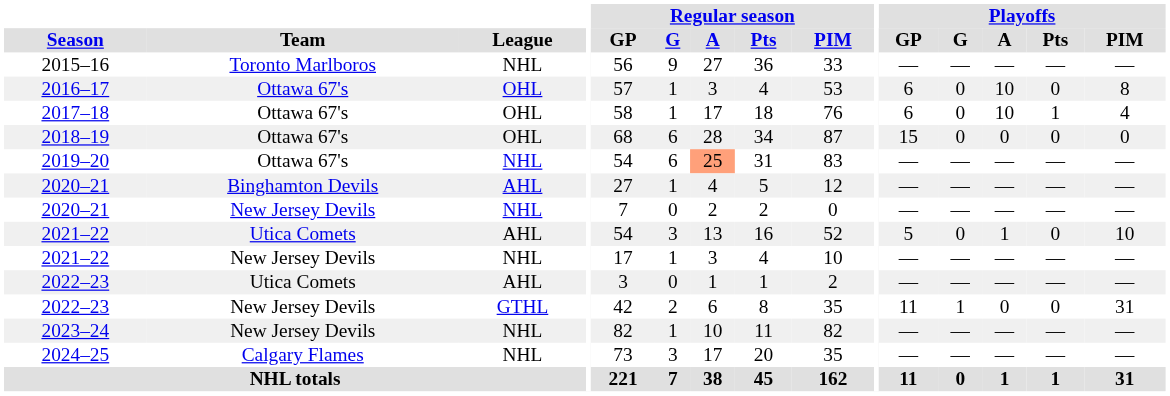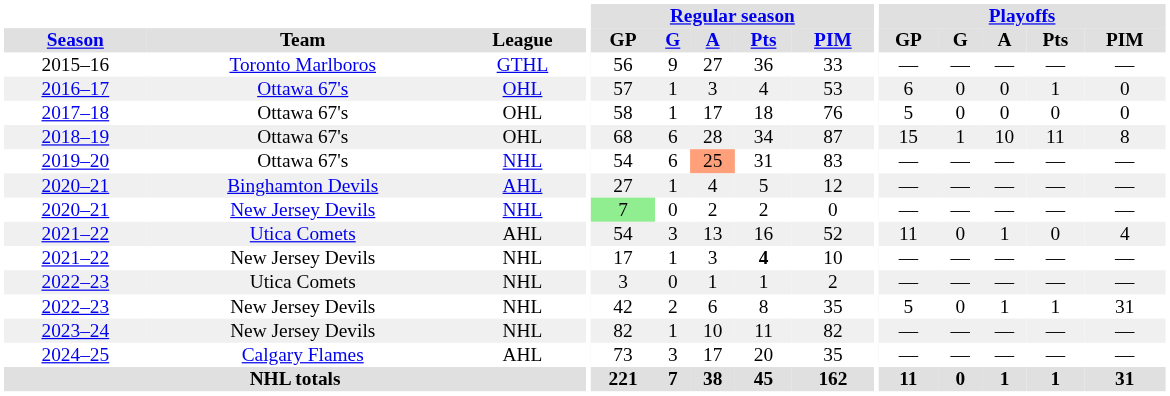 <table border="0" cellpadding="1" cellspacing="0" style="text-align:center; width:60em;">
 <tr bgcolor="#e0e0e0">
 <th colspan="3" bgcolor="#ffffff"></th>
 <th rowspan="98" bgcolor="#ffffff"></th>
 <th colspan="5"><a href='#'>Regular season</a></th>
 <th rowspan="98" bgcolor="#ffffff"></th>
 <th colspan="5"><a href='#'>Playoffs</a></th>
 </tr>
 <tr bgcolor="#e0e0e0">
 <th><a href='#'>Season</a></th>
 <th>Team</th>
 <th>League</th>
 <th>GP</th>
 <th><a href='#'>G</a></th>
 <th><a href='#'>A</a></th>
 <th><a href='#'>Pts</a></th>
 <th><a href='#'>PIM</a></th>
 <th>GP</th>
 <th>G</th>
 <th>A</th>
 <th>Pts</th>
 <th>PIM</th>
 </tr>
 <tr>
 <td>2015–16</td>
 <td><a href='#'>Toronto Marlboros</a></td>
-<td>NHL</td>
+<td><a href='#'>GTHL</a></td>
 <td>56</td>
 <td>9</td>
 <td>27</td>
 <td>36</td>
 <td>33</td>
 <td>—</td>
 <td>—</td>
 <td>—</td>
 <td>—</td>
 <td>—</td>
 </tr>
 <tr bgcolor="#f0f0f0">
 <td><a href='#'>2016–17</a></td>
 <td><a href='#'>Ottawa 67's</a></td>
 <td><a href='#'>OHL</a></td>
 <td>57</td>
 <td>1</td>
 <td>3</td>
 <td>4</td>
 <td>53</td>
 <td>6</td>
 <td>0</td>
-<td>10</td>
 <td>0</td>
-<td>8</td>
+<td>1</td>
+<td>0</td>
 </tr>
 <tr>
 <td><a href='#'>2017–18</a></td>
 <td>Ottawa 67's</td>
 <td>OHL</td>
 <td>58</td>
 <td>1</td>
 <td>17</td>
 <td>18</td>
 <td>76</td>
-<td>6</td>
+<td>5</td>
 <td>0</td>
-<td>10</td>
-<td>1</td>
-<td>4</td>
+<td>0</td>
+<td>0</td>
+<td>0</td>
 </tr>
 <tr bgcolor="#f0f0f0">
 <td><a href='#'>2018–19</a></td>
 <td>Ottawa 67's</td>
 <td>OHL</td>
 <td>68</td>
 <td>6</td>
 <td>28</td>
 <td>34</td>
 <td>87</td>
 <td>15</td>
-<td>0</td>
-<td>0</td>
-<td>0</td>
-<td>0</td>
+<td>1</td>
+<td>10</td>
+<td>11</td>
+<td>8</td>
 </tr>
 <tr>
 <td><a href='#'>2019–20</a></td>
 <td>Ottawa 67's</td>
 <td><a href='#'>NHL</a></td>
 <td>54</td>
 <td>6</td>
 <td style="background: lightsalmon;">25</td>
 <td>31</td>
 <td>83</td>
 <td>—</td>
 <td>—</td>
 <td>—</td>
 <td>—</td>
 <td>—</td>
 </tr>
 <tr bgcolor="#f0f0f0">
 <td><a href='#'>2020–21</a></td>
 <td><a href='#'>Binghamton Devils</a></td>
 <td><a href='#'>AHL</a></td>
 <td>27</td>
 <td>1</td>
 <td>4</td>
 <td>5</td>
 <td>12</td>
 <td>—</td>
 <td>—</td>
 <td>—</td>
 <td>—</td>
 <td>—</td>
 </tr>
 <tr>
 <td><a href='#'>2020–21</a></td>
 <td><a href='#'>New Jersey Devils</a></td>
 <td><a href='#'>NHL</a></td>
-<td>7</td>
+<td style="background: lightgreen;">7</td>
 <td>0</td>
 <td>2</td>
 <td>2</td>
 <td>0</td>
 <td>—</td>
 <td>—</td>
 <td>—</td>
 <td>—</td>
 <td>—</td>
 </tr>
 <tr bgcolor="#f0f0f0">
 <td><a href='#'>2021–22</a></td>
 <td><a href='#'>Utica Comets</a></td>
 <td>AHL</td>
 <td>54</td>
 <td>3</td>
 <td>13</td>
 <td>16</td>
 <td>52</td>
-<td>5</td>
+<td>11</td>
 <td>0</td>
 <td>1</td>
 <td>0</td>
-<td>10</td>
+<td>4</td>
 </tr>
 <tr>
 <td><a href='#'>2021–22</a></td>
 <td>New Jersey Devils</td>
 <td>NHL</td>
 <td>17</td>
 <td>1</td>
 <td>3</td>
-<td>4</td>
+<td><strong>4</strong></td>
 <td>10</td>
 <td>—</td>
 <td>—</td>
 <td>—</td>
 <td>—</td>
 <td>—</td>
 </tr>
 <tr bgcolor="#f0f0f0">
 <td><a href='#'>2022–23</a></td>
 <td>Utica Comets</td>
-<td>AHL</td>
+<td>NHL</td>
 <td>3</td>
 <td>0</td>
 <td>1</td>
 <td>1</td>
 <td>2</td>
 <td>—</td>
 <td>—</td>
 <td>—</td>
 <td>—</td>
 <td>—</td>
 </tr>
 <tr>
 <td><a href='#'>2022–23</a></td>
 <td>New Jersey Devils</td>
-<td><a href='#'>GTHL</a></td>
+<td>NHL</td>
 <td>42</td>
 <td>2</td>
 <td>6</td>
 <td>8</td>
 <td>35</td>
-<td>11</td>
+<td>5</td>
+<td>0</td>
 <td>1</td>
-<td>0</td>
-<td>0</td>
+<td>1</td>
 <td>31</td>
 </tr>
 <tr bgcolor="#f0f0f0">
 <td><a href='#'>2023–24</a></td>
 <td>New Jersey Devils</td>
 <td>NHL</td>
 <td>82</td>
 <td>1</td>
 <td>10</td>
 <td>11</td>
 <td>82</td>
 <td>—</td>
 <td>—</td>
 <td>—</td>
 <td>—</td>
 <td>—</td>
 </tr>
 <tr>
 <td><a href='#'>2024–25</a></td>
 <td><a href='#'>Calgary Flames</a></td>
-<td>NHL</td>
+<td>AHL</td>
 <td>73</td>
 <td>3</td>
 <td>17</td>
 <td>20</td>
 <td>35</td>
 <td>—</td>
 <td>—</td>
 <td>—</td>
 <td>—</td>
 <td>—</td>
 </tr>
 <tr bgcolor="#e0e0e0">
 <th colspan="3">NHL totals</th>
 <th>221</th>
 <th>7</th>
 <th>38</th>
 <th>45</th>
 <th>162</th>
 <th>11</th>
 <th>0</th>
 <th>1</th>
 <th>1</th>
 <th>31</th>
 </tr>
 </table>
